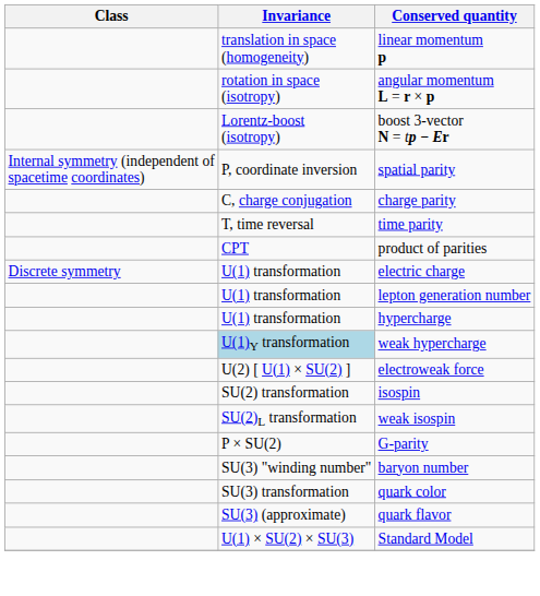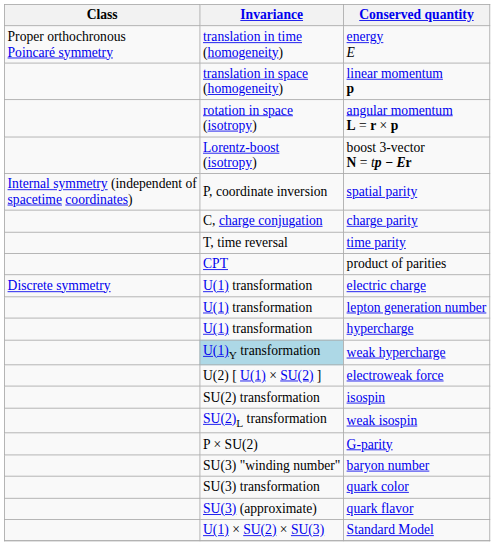 <table class="wikitable">
 <tr>
 <th>Class</th>
 <th><a href='#'>Invariance</a></th>
 <th><a href='#'>Conserved quantity</a></th>
+</tr>
+<tr>
+<td>Proper orthochronous<br><a href='#'>Poincaré symmetry</a></td>
+<td><a href='#'>translation in time</a><br>(<a href='#'>homogeneity</a>)</td>
+<td><a href='#'>energy</a> <br> <em>E</em></td>
 </tr>
 <tr>
 <td></td>
 <td><a href='#'>translation in space</a><br>(<a href='#'>homogeneity</a>)</td>
 <td><a href='#'>linear momentum</a> <br> <strong>p</strong></td>
 </tr>
 <tr>
 <td></td>
 <td><a href='#'>rotation in space</a><br>(<a href='#'>isotropy</a>)</td>
 <td><a href='#'>angular momentum</a> <br> <strong>L</strong> = <strong>r</strong> × <strong>p</strong></td>
 </tr>
 <tr>
 <td></td>
 <td><a href='#'>Lorentz-boost</a><br>(<a href='#'>isotropy</a>)</td>
 <td>boost 3-vector <br><strong>N</strong> = <em>t<strong><em>p<strong> − </em>E</em></strong>r</strong></td>
 </tr>
 <tr>
 <td><a href='#'>Internal symmetry</a> (independent of<br><a href='#'>spacetime</a> <a href='#'>coordinates</a>)</td>
 <td>P, coordinate inversion</td>
 <td><a href='#'>spatial parity</a></td>
 </tr>
 <tr>
 <td></td>
 <td>C, <a href='#'>charge conjugation</a></td>
 <td><a href='#'>charge parity</a></td>
 </tr>
 <tr>
 <td></td>
 <td>T, time reversal</td>
 <td><a href='#'>time parity</a></td>
 </tr>
 <tr>
 <td></td>
 <td><a href='#'>CPT</a></td>
 <td>product of parities</td>
 </tr>
 <tr>
 <td><a href='#'>Discrete symmetry</a></td>
 <td><a href='#'>U(1)</a> transformation</td>
 <td><a href='#'>electric charge</a></td>
 </tr>
 <tr>
 <td></td>
 <td><a href='#'>U(1)</a> transformation</td>
 <td><a href='#'>lepton generation number</a></td>
 </tr>
 <tr>
 <td></td>
 <td><a href='#'>U(1)</a> transformation</td>
 <td><a href='#'>hypercharge</a></td>
 </tr>
 <tr>
 <td></td>
 <td style="background: lightblue;"><a href='#'>U(1)</a><sub>Y</sub> transformation</td>
 <td><a href='#'>weak hypercharge</a></td>
 </tr>
 <tr>
 <td></td>
 <td>U(2) [ <a href='#'>U(1)</a> × <a href='#'>SU(2)</a> ]</td>
 <td><a href='#'>electroweak force</a></td>
 </tr>
 <tr>
 <td></td>
 <td>SU(2) transformation</td>
 <td><a href='#'>isospin</a></td>
 </tr>
 <tr>
 <td></td>
 <td><a href='#'>SU(2)</a><sub>L</sub> transformation</td>
 <td><a href='#'>weak isospin</a></td>
 </tr>
 <tr>
 <td></td>
 <td>P × SU(2)</td>
 <td><a href='#'>G-parity</a></td>
 </tr>
 <tr>
 <td></td>
 <td>SU(3) "winding number"</td>
 <td><a href='#'>baryon number</a></td>
 </tr>
 <tr>
 <td></td>
 <td>SU(3) transformation</td>
 <td><a href='#'>quark color</a></td>
 </tr>
 <tr>
 <td></td>
 <td><a href='#'>SU(3)</a> (approximate)</td>
 <td><a href='#'>quark flavor</a></td>
 </tr>
 <tr>
 <td></td>
 <td><a href='#'>U(1)</a> × <a href='#'>SU(2)</a> × <a href='#'>SU(3)</a></td>
 <td><a href='#'>Standard Model</a></td>
 </tr>
 <tr>
 </tr>
 </table>
